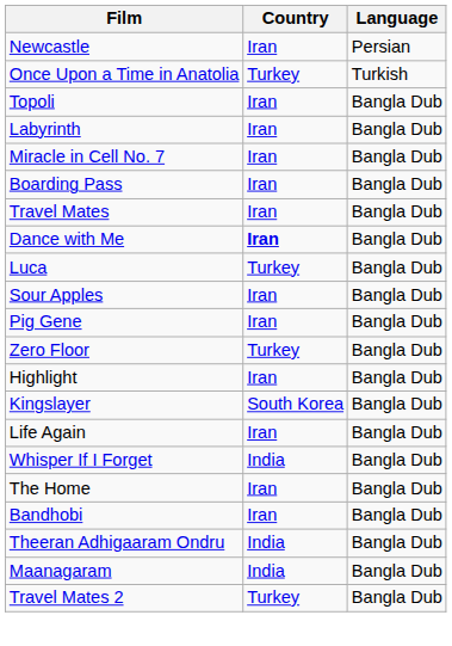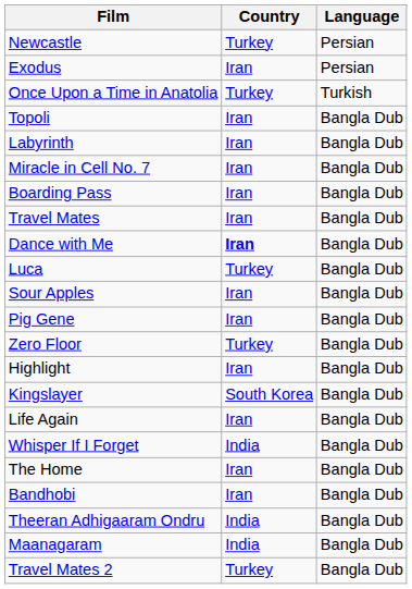 <table class="sortable wikitable">
 <tr>
 <th>Film</th>
 <th>Country</th>
 <th>Language</th>
 </tr>
 <tr>
 <td><a href='#'>Newcastle</a></td>
+<td><a href='#'>Turkey</a></td>
+<td>Persian</td>
+</tr>
+<tr>
+<td><a href='#'>Exodus</a></td>
 <td><a href='#'>Iran</a></td>
 <td>Persian</td>
 </tr>
 <tr>
 <td><a href='#'>Once Upon a Time in Anatolia</a></td>
 <td><a href='#'>Turkey</a></td>
 <td>Turkish</td>
 </tr>
 <tr>
 <td><a href='#'>Topoli</a></td>
 <td><a href='#'>Iran</a></td>
 <td>Bangla Dub</td>
 </tr>
 <tr>
 <td><a href='#'>Labyrinth</a></td>
 <td><a href='#'>Iran</a></td>
 <td>Bangla Dub</td>
 </tr>
 <tr>
 <td><a href='#'>Miracle in Cell No. 7</a></td>
 <td><a href='#'>Iran</a></td>
 <td>Bangla Dub</td>
 </tr>
 <tr>
 <td><a href='#'>Boarding Pass</a></td>
 <td><a href='#'>Iran</a></td>
 <td>Bangla Dub</td>
 </tr>
 <tr>
 <td><a href='#'>Travel Mates</a></td>
 <td><a href='#'>Iran</a></td>
 <td>Bangla Dub</td>
 </tr>
 <tr>
 <td><a href='#'>Dance with Me</a></td>
 <td><strong><a href='#'>Iran</a></strong></td>
 <td>Bangla Dub</td>
 </tr>
 <tr>
 <td><a href='#'>Luca</a></td>
 <td><a href='#'>Turkey</a></td>
 <td>Bangla Dub</td>
 </tr>
 <tr>
 <td><a href='#'>Sour Apples</a></td>
 <td><a href='#'>Iran</a></td>
 <td>Bangla Dub</td>
 </tr>
 <tr>
 <td><a href='#'>Pig Gene</a></td>
 <td><a href='#'>Iran</a></td>
 <td>Bangla Dub</td>
 </tr>
 <tr>
 <td><a href='#'>Zero Floor</a></td>
 <td><a href='#'>Turkey</a></td>
 <td>Bangla Dub</td>
 </tr>
 <tr>
 <td>Highlight</td>
 <td><a href='#'>Iran</a></td>
 <td>Bangla Dub</td>
 </tr>
 <tr>
 <td><a href='#'>Kingslayer</a></td>
 <td><a href='#'>South Korea</a></td>
 <td>Bangla Dub</td>
 </tr>
 <tr>
 <td>Life Again</td>
 <td><a href='#'>Iran</a></td>
 <td>Bangla Dub</td>
 </tr>
 <tr>
 <td><a href='#'>Whisper If I Forget</a></td>
 <td><a href='#'>India</a></td>
 <td>Bangla Dub</td>
 </tr>
 <tr>
 <td>The Home</td>
 <td><a href='#'>Iran</a></td>
 <td>Bangla Dub</td>
 </tr>
 <tr>
 <td><a href='#'>Bandhobi</a></td>
 <td><a href='#'>Iran</a></td>
 <td>Bangla Dub</td>
 </tr>
 <tr>
 <td><a href='#'>Theeran Adhigaaram Ondru</a></td>
 <td><a href='#'>India</a></td>
 <td>Bangla Dub</td>
 </tr>
 <tr>
 <td><a href='#'>Maanagaram</a></td>
 <td><a href='#'>India</a></td>
 <td>Bangla Dub</td>
 </tr>
 <tr>
 <td><a href='#'>Travel Mates 2</a></td>
 <td><a href='#'>Turkey</a></td>
 <td>Bangla Dub</td>
 </tr>
 </table>
